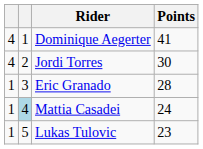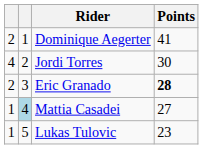 <table class="wikitable" style="font-size: 95%;">
 <tr>
 <th></th>
 <th></th>
 <th>Rider</th>
 <th>Points</th>
 </tr>
 <tr>
-<td> 4</td>
+<td> 2</td>
 <td align=center>1</td>
 <td> <a href='#'>Dominique Aegerter</a></td>
 <td align=left>41</td>
 </tr>
 <tr>
 <td> 4</td>
 <td align=center>2</td>
 <td> <a href='#'>Jordi Torres</a></td>
 <td align=left>30</td>
 </tr>
 <tr>
-<td> 1</td>
+<td> 2</td>
 <td align=center>3</td>
 <td> <a href='#'>Eric Granado</a></td>
-<td align=left>28</td>
+<td align=left><strong>28</strong></td>
 </tr>
 <tr>
 <td> 1</td>
 <td align=center style="background: lightblue;">4</td>
 <td> <a href='#'>Mattia Casadei</a></td>
-<td align=left>24</td>
+<td align=left>27</td>
 </tr>
 <tr>
 <td> 1</td>
 <td align=center>5</td>
 <td> <a href='#'>Lukas Tulovic</a></td>
 <td align=left>23</td>
 </tr>
 </table>
